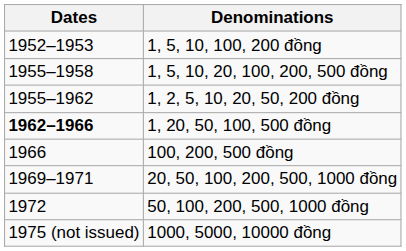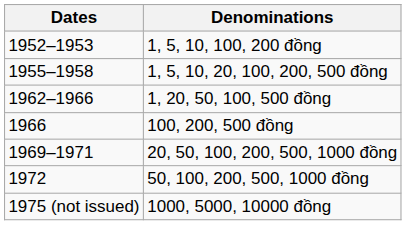 <table class="wikitable">
 <tr>
 <th>Dates</th>
 <th>Denominations</th>
 </tr>
 <tr>
 <td>1952–1953</td>
 <td>1, 5, 10, 100, 200 đồng</td>
 </tr>
 <tr>
 <td>1955–1958</td>
 <td>1, 5, 10, 20, 100, 200, 500 đồng</td>
 </tr>
 <tr>
-<td>1955–1962</td>
-<td>1, 2, 5, 10, 20, 50, 200 đồng</td>
-</tr>
-<tr>
-<td><strong>1962–1966</strong></td>
+<td>1962–1966</td>
 <td>1, 20, 50, 100, 500 đồng</td>
 </tr>
 <tr>
 <td>1966</td>
 <td>100, 200, 500 đồng</td>
 </tr>
 <tr>
 <td>1969–1971</td>
 <td>20, 50, 100, 200, 500, 1000 đồng</td>
 </tr>
 <tr>
 <td>1972</td>
 <td>50, 100, 200, 500, 1000 đồng</td>
 </tr>
 <tr>
 <td>1975 (not issued)</td>
 <td>1000, 5000, 10000 đồng</td>
 </tr>
 </table>
